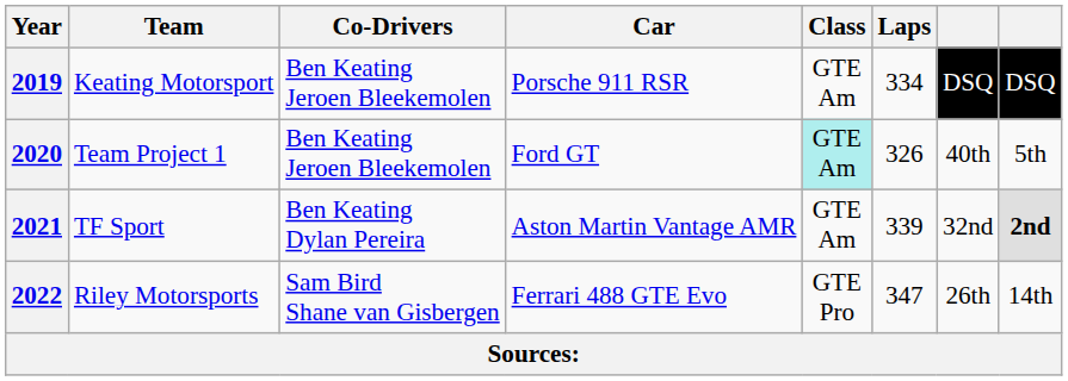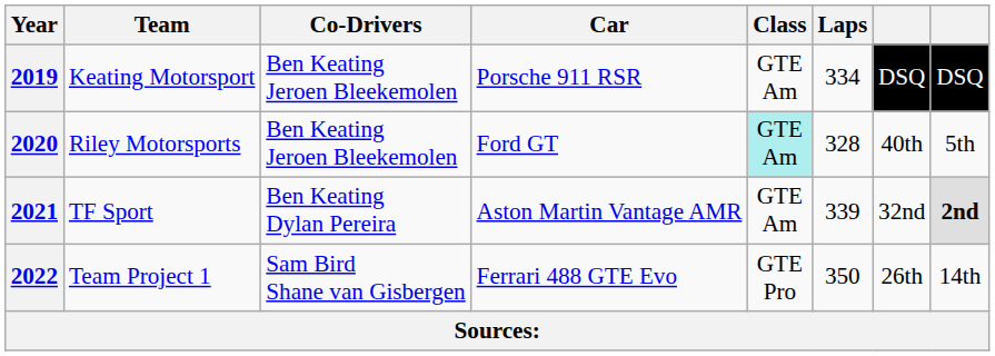 <table class="wikitable" style="text-align:center; font-size:90%">
 <tr>
 <th>Year</th>
 <th>Team</th>
 <th>Co-Drivers</th>
 <th>Car</th>
 <th>Class</th>
 <th>Laps</th>
 <th></th>
 <th></th>
 </tr>
 <tr>
 <th><a href='#'>2019</a></th>
 <td align="left"> <a href='#'>Keating Motorsport</a></td>
 <td align="left"> <a href='#'>Ben Keating</a><br> <a href='#'>Jeroen Bleekemolen</a></td>
 <td align="left"><a href='#'>Porsche 911 RSR</a></td>
 <td>GTE<br>Am</td>
 <td>334</td>
 <td style="background:#000000; color:white">DSQ</td>
 <td style="background:#000000; color:white">DSQ</td>
 </tr>
 <tr>
 <th><a href='#'>2020</a></th>
-<td align="left"> <a href='#'>Team Project 1</a></td>
+<td align="left"> <a href='#'>Riley Motorsports</a></td>
 <td align="left"> <a href='#'>Ben Keating</a><br> <a href='#'>Jeroen Bleekemolen</a></td>
 <td align="left"><a href='#'>Ford GT</a></td>
 <td style="background: paleturquoise;">GTE<br>Am</td>
-<td>326</td>
+<td>328</td>
 <td>40th</td>
 <td>5th</td>
 </tr>
 <tr>
 <th><a href='#'>2021</a></th>
 <td align="left"> <a href='#'>TF Sport</a></td>
 <td align="left"> <a href='#'>Ben Keating</a><br> <a href='#'>Dylan Pereira</a></td>
 <td align="left"><a href='#'>Aston Martin Vantage AMR</a></td>
 <td>GTE<br>Am</td>
 <td>339</td>
 <td>32nd</td>
 <td style="background:#DFDFDF;"><strong>2nd</strong></td>
 </tr>
 <tr>
 <th><a href='#'>2022</a></th>
-<td align="left"> <a href='#'>Riley Motorsports</a></td>
+<td align="left"> <a href='#'>Team Project 1</a></td>
 <td align="left"> <a href='#'>Sam Bird</a><br> <a href='#'>Shane van Gisbergen</a></td>
 <td align="left"><a href='#'>Ferrari 488 GTE Evo</a></td>
 <td>GTE<br>Pro</td>
-<td>347</td>
+<td>350</td>
 <td>26th</td>
 <td>14th</td>
 </tr>
 <tr>
 <th colspan="8">Sources:</th>
 </tr>
 </table>
